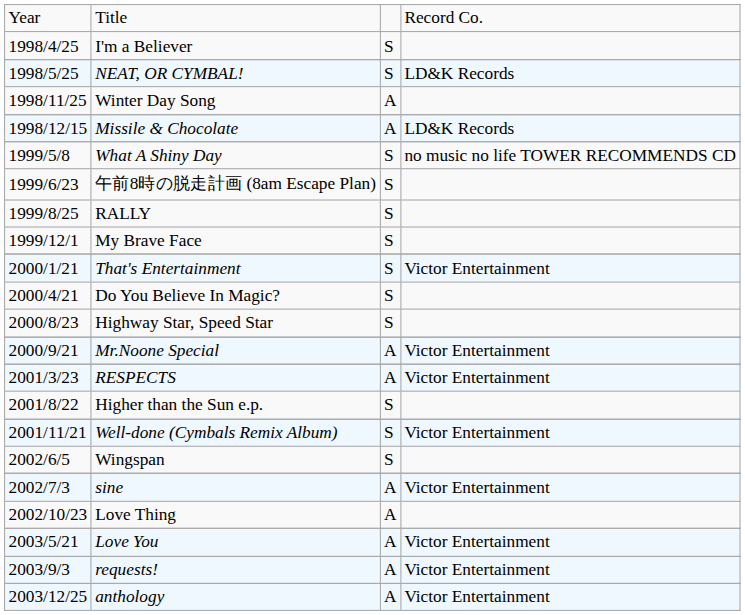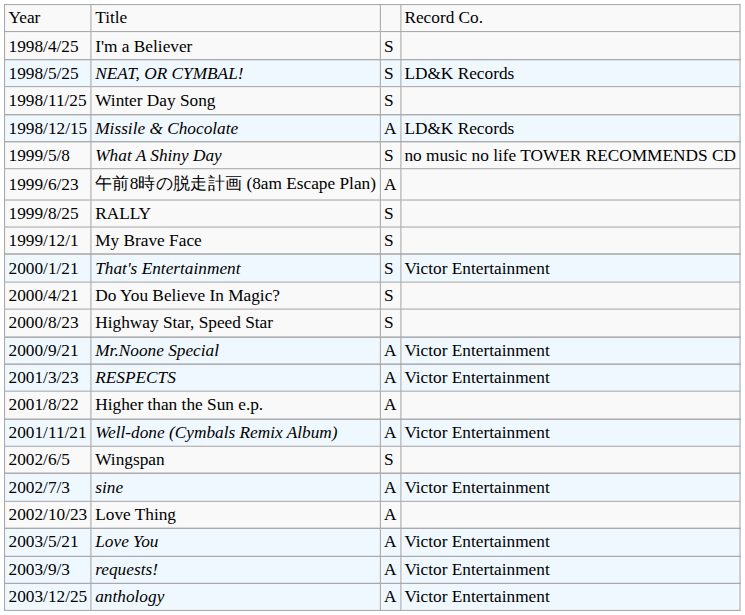 <table class="wikitable">
 <tr>
 <td>Year</td>
 <td>Title</td>
 <td></td>
 <td>Record Co.</td>
 </tr>
 <tr>
 <td>1998/4/25</td>
 <td>I'm a Believer</td>
 <td>S</td>
 <td></td>
 </tr>
 <tr>
 </tr>
 <tr bgcolor="#F0F8FF">
 <td>1998/5/25</td>
 <td><em>NEAT, OR CYMBAL!</em></td>
 <td>S</td>
 <td>LD&K Records</td>
 </tr>
 <tr>
 <td>1998/11/25</td>
 <td>Winter Day Song</td>
-<td>A</td>
+<td>S</td>
 <td></td>
 </tr>
 <tr>
 </tr>
 <tr bgcolor="#F0F8FF">
 <td>1998/12/15</td>
 <td><em>Missile & Chocolate</em></td>
 <td>A</td>
 <td>LD&K Records</td>
 </tr>
 <tr>
 </tr>
 <tr>
 <td>1999/5/8</td>
 <td><em>What A Shiny Day</em></td>
 <td>S</td>
 <td>no music no life TOWER RECOMMENDS CD</td>
 </tr>
 <tr>
 <td>1999/6/23</td>
 <td>午前8時の脱走計画 (8am Escape Plan)</td>
-<td>S</td>
+<td>A</td>
 <td></td>
 </tr>
 <tr>
 <td>1999/8/25</td>
 <td>RALLY</td>
 <td>S</td>
 <td></td>
 </tr>
 <tr>
 <td>1999/12/1</td>
 <td>My Brave Face</td>
 <td>S</td>
 <td></td>
 </tr>
 <tr>
 </tr>
 <tr bgcolor="#F0F8FF">
 <td>2000/1/21</td>
 <td><em>That's Entertainment</em></td>
 <td>S</td>
 <td>Victor Entertainment</td>
 </tr>
 <tr>
 <td>2000/4/21</td>
 <td>Do You Believe In Magic?</td>
 <td>S</td>
 <td></td>
 </tr>
 <tr>
 <td>2000/8/23</td>
 <td>Highway Star, Speed Star</td>
 <td>S</td>
 <td></td>
 </tr>
 <tr>
 </tr>
 <tr bgcolor="#F0F8FF">
 <td>2000/9/21</td>
 <td><em>Mr.Noone Special</em></td>
 <td>A</td>
 <td>Victor Entertainment</td>
 </tr>
 <tr>
 </tr>
 <tr bgcolor="#F0F8FF">
 <td>2001/3/23</td>
 <td><em>RESPECTS</em></td>
 <td>A</td>
 <td>Victor Entertainment</td>
 </tr>
 <tr>
 <td>2001/8/22</td>
 <td>Higher than the Sun e.p.</td>
-<td>S</td>
+<td>A</td>
 <td></td>
 </tr>
 <tr>
 </tr>
 <tr bgcolor="#F0F8FF">
 <td>2001/11/21</td>
 <td><em>Well-done (Cymbals Remix Album)</em></td>
-<td>S</td>
+<td>A</td>
 <td>Victor Entertainment</td>
 </tr>
 <tr>
 <td>2002/6/5</td>
 <td>Wingspan</td>
 <td>S</td>
 <td></td>
 </tr>
 <tr>
 </tr>
 <tr bgcolor="#F0F8FF">
 <td>2002/7/3</td>
 <td><em>sine</em></td>
 <td>A</td>
 <td>Victor Entertainment</td>
 </tr>
 <tr>
 <td>2002/10/23</td>
 <td>Love Thing</td>
 <td>A</td>
 <td></td>
 </tr>
 <tr>
 </tr>
 <tr bgcolor="#F0F8FF">
 <td>2003/5/21</td>
 <td><em>Love You</em></td>
 <td>A</td>
 <td>Victor Entertainment</td>
 </tr>
 <tr>
 </tr>
 <tr bgcolor="#F0F8FF">
 <td>2003/9/3</td>
 <td><em>requests!</em></td>
 <td>A</td>
 <td>Victor Entertainment</td>
 </tr>
 <tr>
 </tr>
 <tr bgcolor="#F0F8FF">
 <td>2003/12/25</td>
 <td><em>anthology</em></td>
 <td>A</td>
 <td>Victor Entertainment</td>
 </tr>
 </table>
